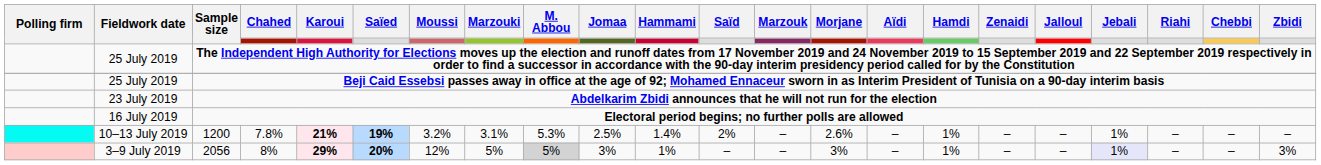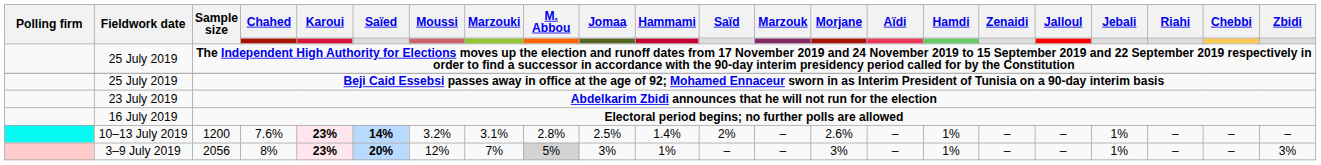 <table class="wikitable sortable" style="text-align:center;font-size:90%;line-height:14px;">
 <tr style="height:40px;">
 <th style="width:100px;" rowspan="2">Polling firm</th>
 <th style="width:110px;" rowspan="2">Fieldwork date</th>
 <th style="width:35px;" rowspan="2">Sample<br>size</th>
 <th class="unsortable" style="width:60px;"><a href='#'>Chahed</a><br></th>
 <th class="unsortable" style="width:60px;"><a href='#'>Karoui</a><br></th>
 <th class="unsortable" style="width:60px;"><a href='#'>Saïed</a><br></th>
 <th class="unsortable" style="width:60px;"><a href='#'>Moussi</a><br></th>
 <th class="unsortable" style="width:60px;"><a href='#'>Marzouki</a><br></th>
 <th class="unsortable" style="width:60px;"><a href='#'>M. Abbou</a><br></th>
 <th class="unsortable" style="width:60px;"><a href='#'>Jomaa</a><br></th>
 <th class="unsortable" style="width:60px;"><a href='#'>Hammami</a><br></th>
 <th class="unsortable" style="width:60px;"><a href='#'>Saïd</a><br></th>
 <th class="unsortable" style="width:60px;"><a href='#'>Marzouk</a><br></th>
 <th class="unsortable" style="width:60px;"><a href='#'>Morjane</a><br></th>
 <th class="unsortable" style="width:60px;"><a href='#'>Aïdi</a><br></th>
 <th class="unsortable" style="width:60px;"><a href='#'>Hamdi</a><br></th>
 <th class="unsortable" style="width:60px;"><a href='#'>Zenaidi</a><br></th>
 <th class="unsortable" style="width:60px;"><a href='#'>Jalloul</a><br></th>
 <th class="unsortable" style="width:60px;"><a href='#'>Jebali</a><br></th>
 <th class="unsortable" style="width:60px;"><a href='#'>Riahi</a><br></th>
 <th class="unsortable" style="width:60px;"><a href='#'>Chebbi</a><br></th>
 <th class="unsortable" style="width:60px;"><a href='#'>Zbidi</a><br></th>
 </tr>
 <tr>
 <th style="background:#A91101;"></th>
 <th style="background:#DC143C;"></th>
 <th style="background:#DDDDDD;"></th>
 <th style="background:#CC6668;"></th>
 <th style="background:#93C52D;"></th>
 <th style="background:#FE6500;"></th>
 <th style="background:#556622;"></th>
 <th style="background:#C90133;"></th>
 <th style="background:#DDDDDD;"></th>
 <th style="background:#862862;"></th>
 <th style="background:#A91101;"></th>
 <th style="background:#ef395a;"></th>
 <th style="background:#66CC66;"></th>
 <th style="background:#DDDDDD;"></th>
 <th style="background:#FF0000;"></th>
 <th style="background:#DDDDDD;"></th>
 <th style="background:#DDDDDD;"></th>
 <th style="background:#fcca50;"></th>
 <th style="background:#DDDDDD;"></th>
 </tr>
 <tr>
 <td></td>
 <td data-sort-value="2019-07-25">25 July 2019</td>
 <td colspan="21"><strong>The <a href='#'>Independent High Authority for Elections</a> moves up the election and runoff dates from 17 November 2019 and 24 November 2019 to 15 September 2019 and 22 September 2019 respectively in order to find a successor in accordance with the 90-day interim presidency period called for by the Constitution</strong></td>
 </tr>
 <tr>
 </tr>
 <tr>
 <td></td>
 <td data-sort-value="2019-07-25">25 July 2019</td>
 <td colspan="21"><strong><a href='#'>Beji Caid Essebsi</a> passes away in office at the age of 92; <a href='#'>Mohamed Ennaceur</a> sworn in as Interim President of Tunisia on a 90-day interim basis</strong></td>
 </tr>
 <tr>
 <td></td>
 <td data-sort-value="2019-07-23">23 July 2019</td>
 <td colspan="21"><strong><a href='#'>Abdelkarim Zbidi</a> announces that he will not run for the election</strong></td>
 </tr>
 <tr>
 <td></td>
 <td data-sort-value="2019-07-16">16 July 2019</td>
 <td colspan="21"><strong>Electoral period begins; no further polls are allowed</strong></td>
 </tr>
 <tr>
 <td style="background:#04FBF4;"></td>
 <td data-sort-value="2019-07-13">10–13 July 2019</td>
 <td>1200</td>
-<td>7.8%</td>
-<td style="background:#FFE6EC;"><strong>21%</strong></td>
-<td style="background:#B9DAFF;"><strong>19%</strong></td>
+<td>7.6%</td>
+<td style="background:#FFE6EC;"><strong>23%</strong></td>
+<td style="background:#B9DAFF;"><strong>14%</strong></td>
 <td>3.2%</td>
 <td>3.1%</td>
-<td>5.3%</td>
+<td>2.8%</td>
 <td>2.5%</td>
 <td>1.4%</td>
 <td>2%</td>
 <td>–</td>
 <td>2.6%</td>
 <td>–</td>
 <td>1%</td>
 <td>–</td>
 <td>–</td>
 <td>1%</td>
 <td>–</td>
 <td>–</td>
 <td>–</td>
 </tr>
 <tr>
 <td style="background:#FFCCCC;"></td>
 <td data-sort-value="2019-07-09">3–9 July 2019</td>
 <td>2056</td>
 <td>8%</td>
-<td style="background:#FFE6EC;"><strong>29%</strong></td>
+<td style="background:#FFE6EC;"><strong>23%</strong></td>
 <td style="background:#B9DAFF;"><strong>20%</strong></td>
 <td>12%</td>
-<td>5%</td>
+<td>7%</td>
 <td style="background: lightgrey;">5%</td>
 <td>3%</td>
 <td>1%</td>
 <td>–</td>
 <td>–</td>
 <td>3%</td>
 <td>–</td>
 <td>1%</td>
 <td>–</td>
 <td>–</td>
-<td style="background: lavender;">1%</td>
+<td>1%</td>
 <td>–</td>
 <td>–</td>
 <td>3%</td>
 </tr>
 </table>
